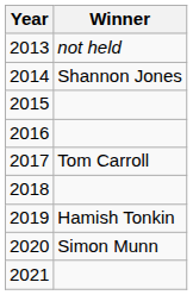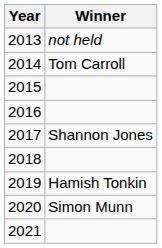 <table class="wikitable">
 <tr>
 <th>Year</th>
 <th>Winner</th>
 </tr>
 <tr>
 <td>2013</td>
 <td><em>not held</em></td>
 </tr>
 <tr>
 <td>2014</td>
-<td>Shannon Jones </td>
+<td>Tom Carroll </td>
 </tr>
 <tr>
 <td>2015</td>
 <td></td>
 </tr>
 <tr>
 <td>2016</td>
 <td></td>
 </tr>
 <tr>
 <td>2017</td>
-<td>Tom Carroll </td>
+<td>Shannon Jones </td>
 </tr>
 <tr>
 <td>2018</td>
 <td></td>
 </tr>
 <tr>
 <td>2019</td>
 <td>Hamish Tonkin </td>
 </tr>
 <tr>
 <td>2020</td>
 <td>Simon Munn </td>
 </tr>
 <tr>
 <td>2021</td>
 <td></td>
 </tr>
 </table>
